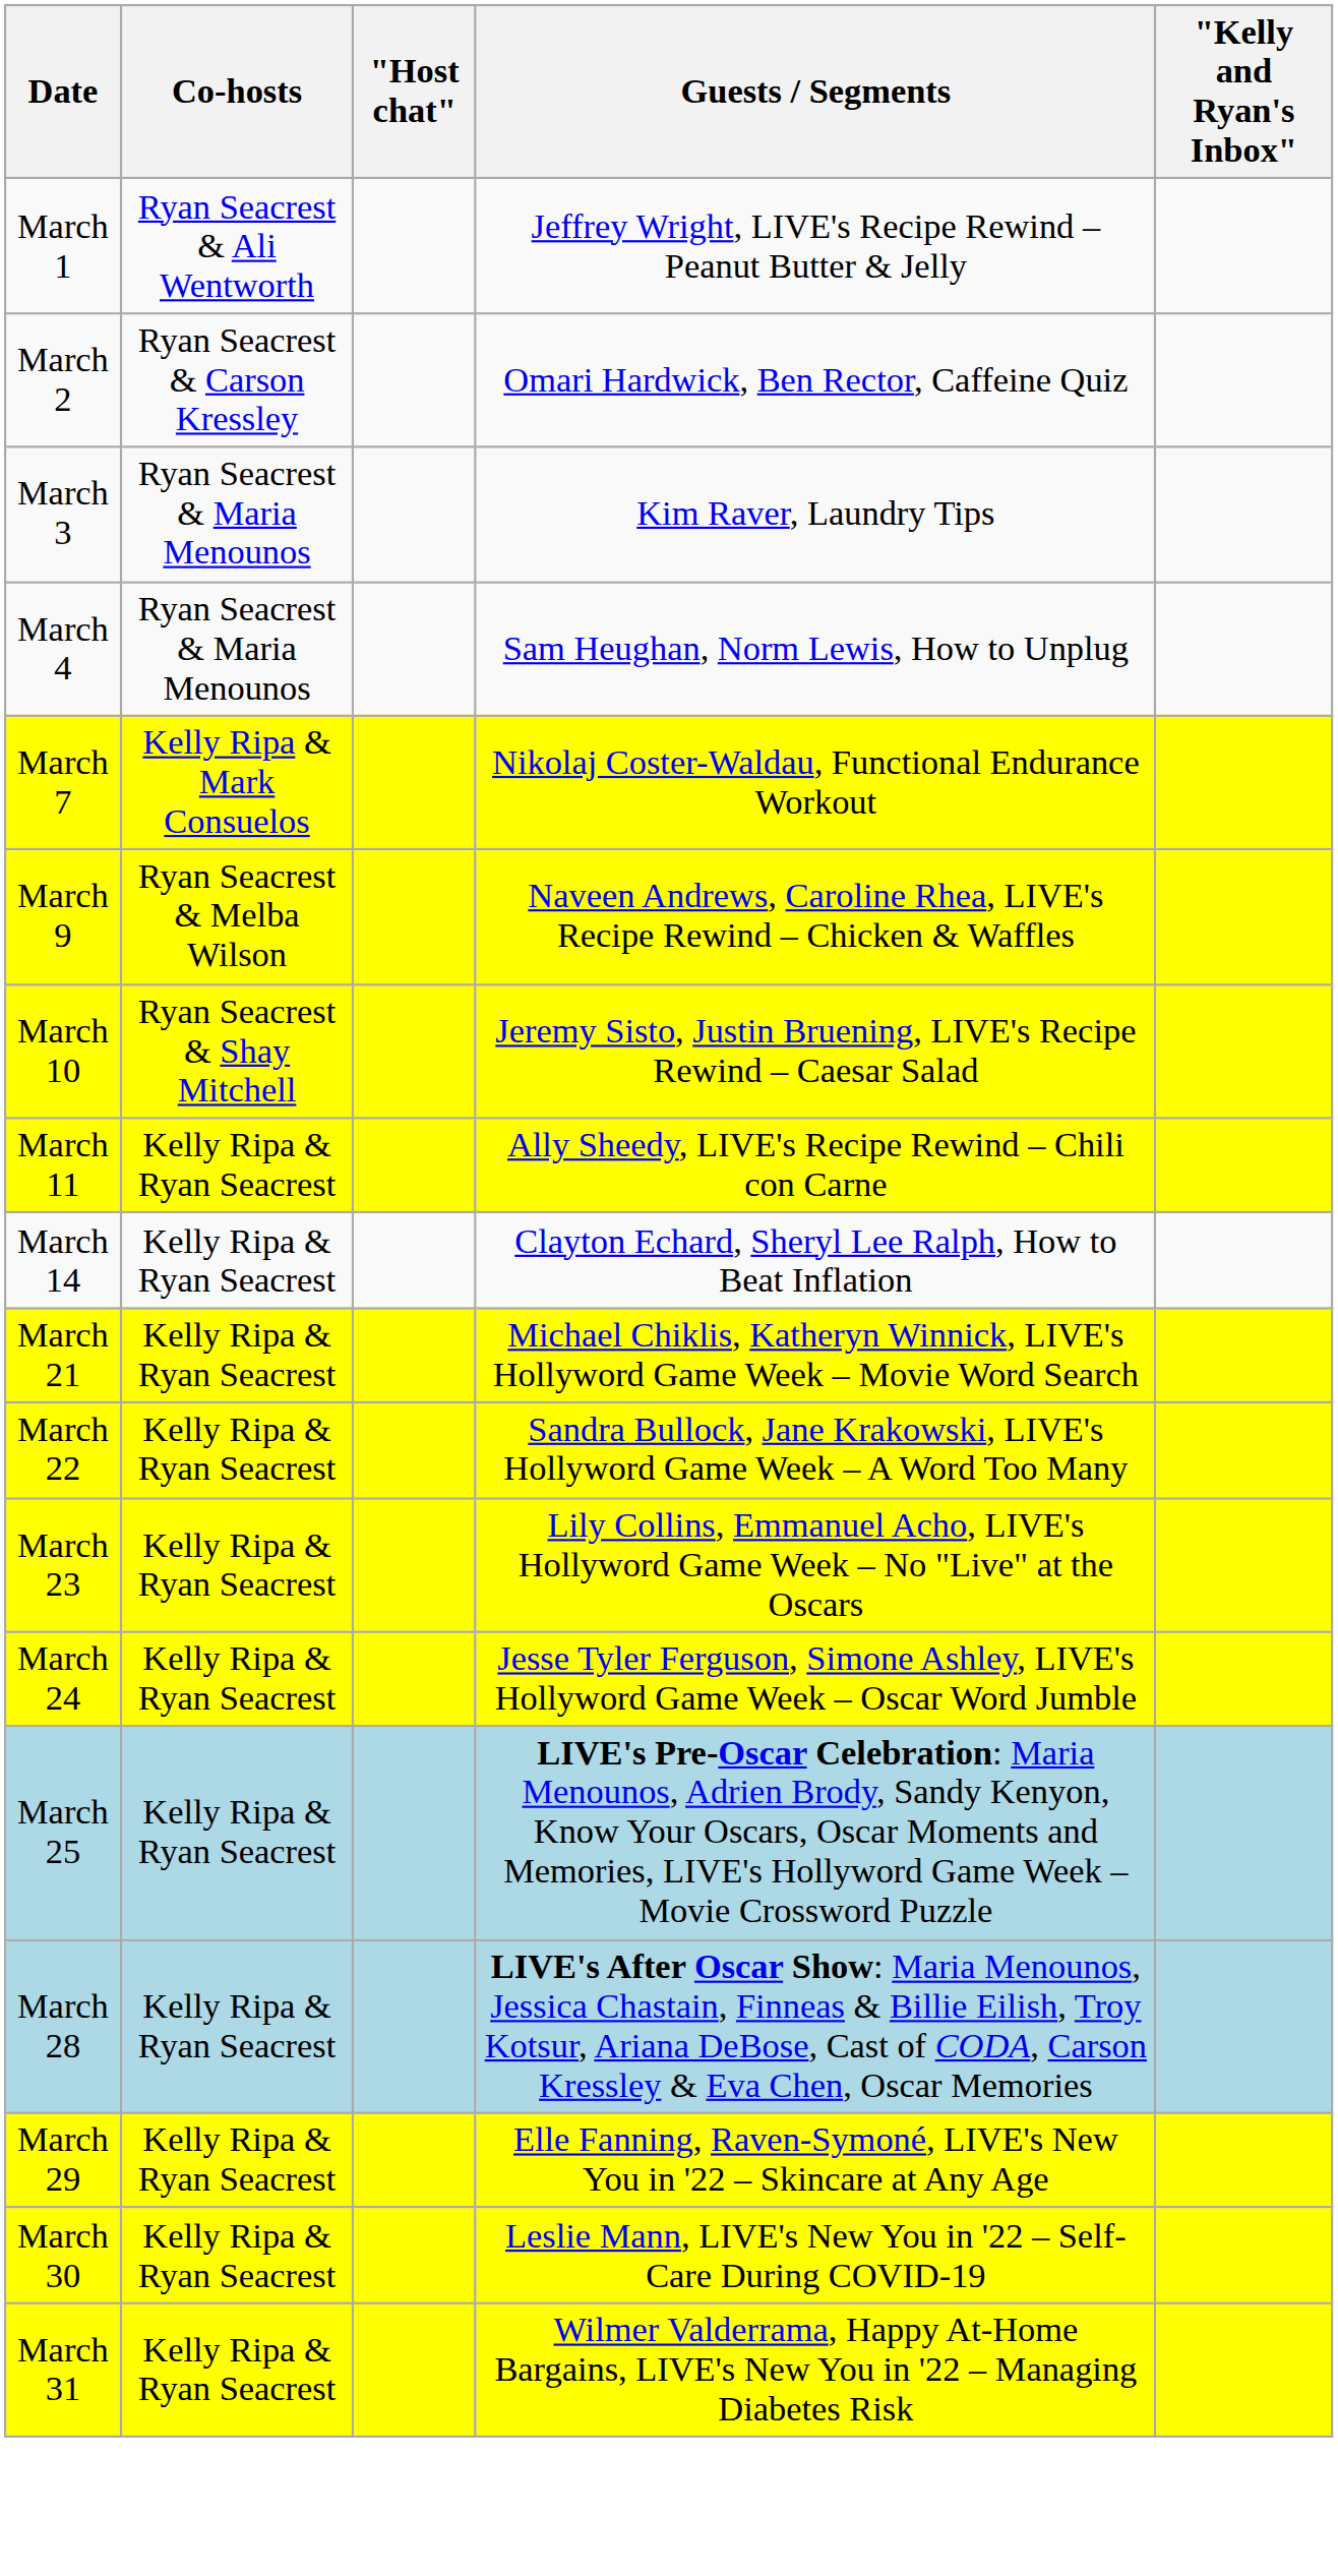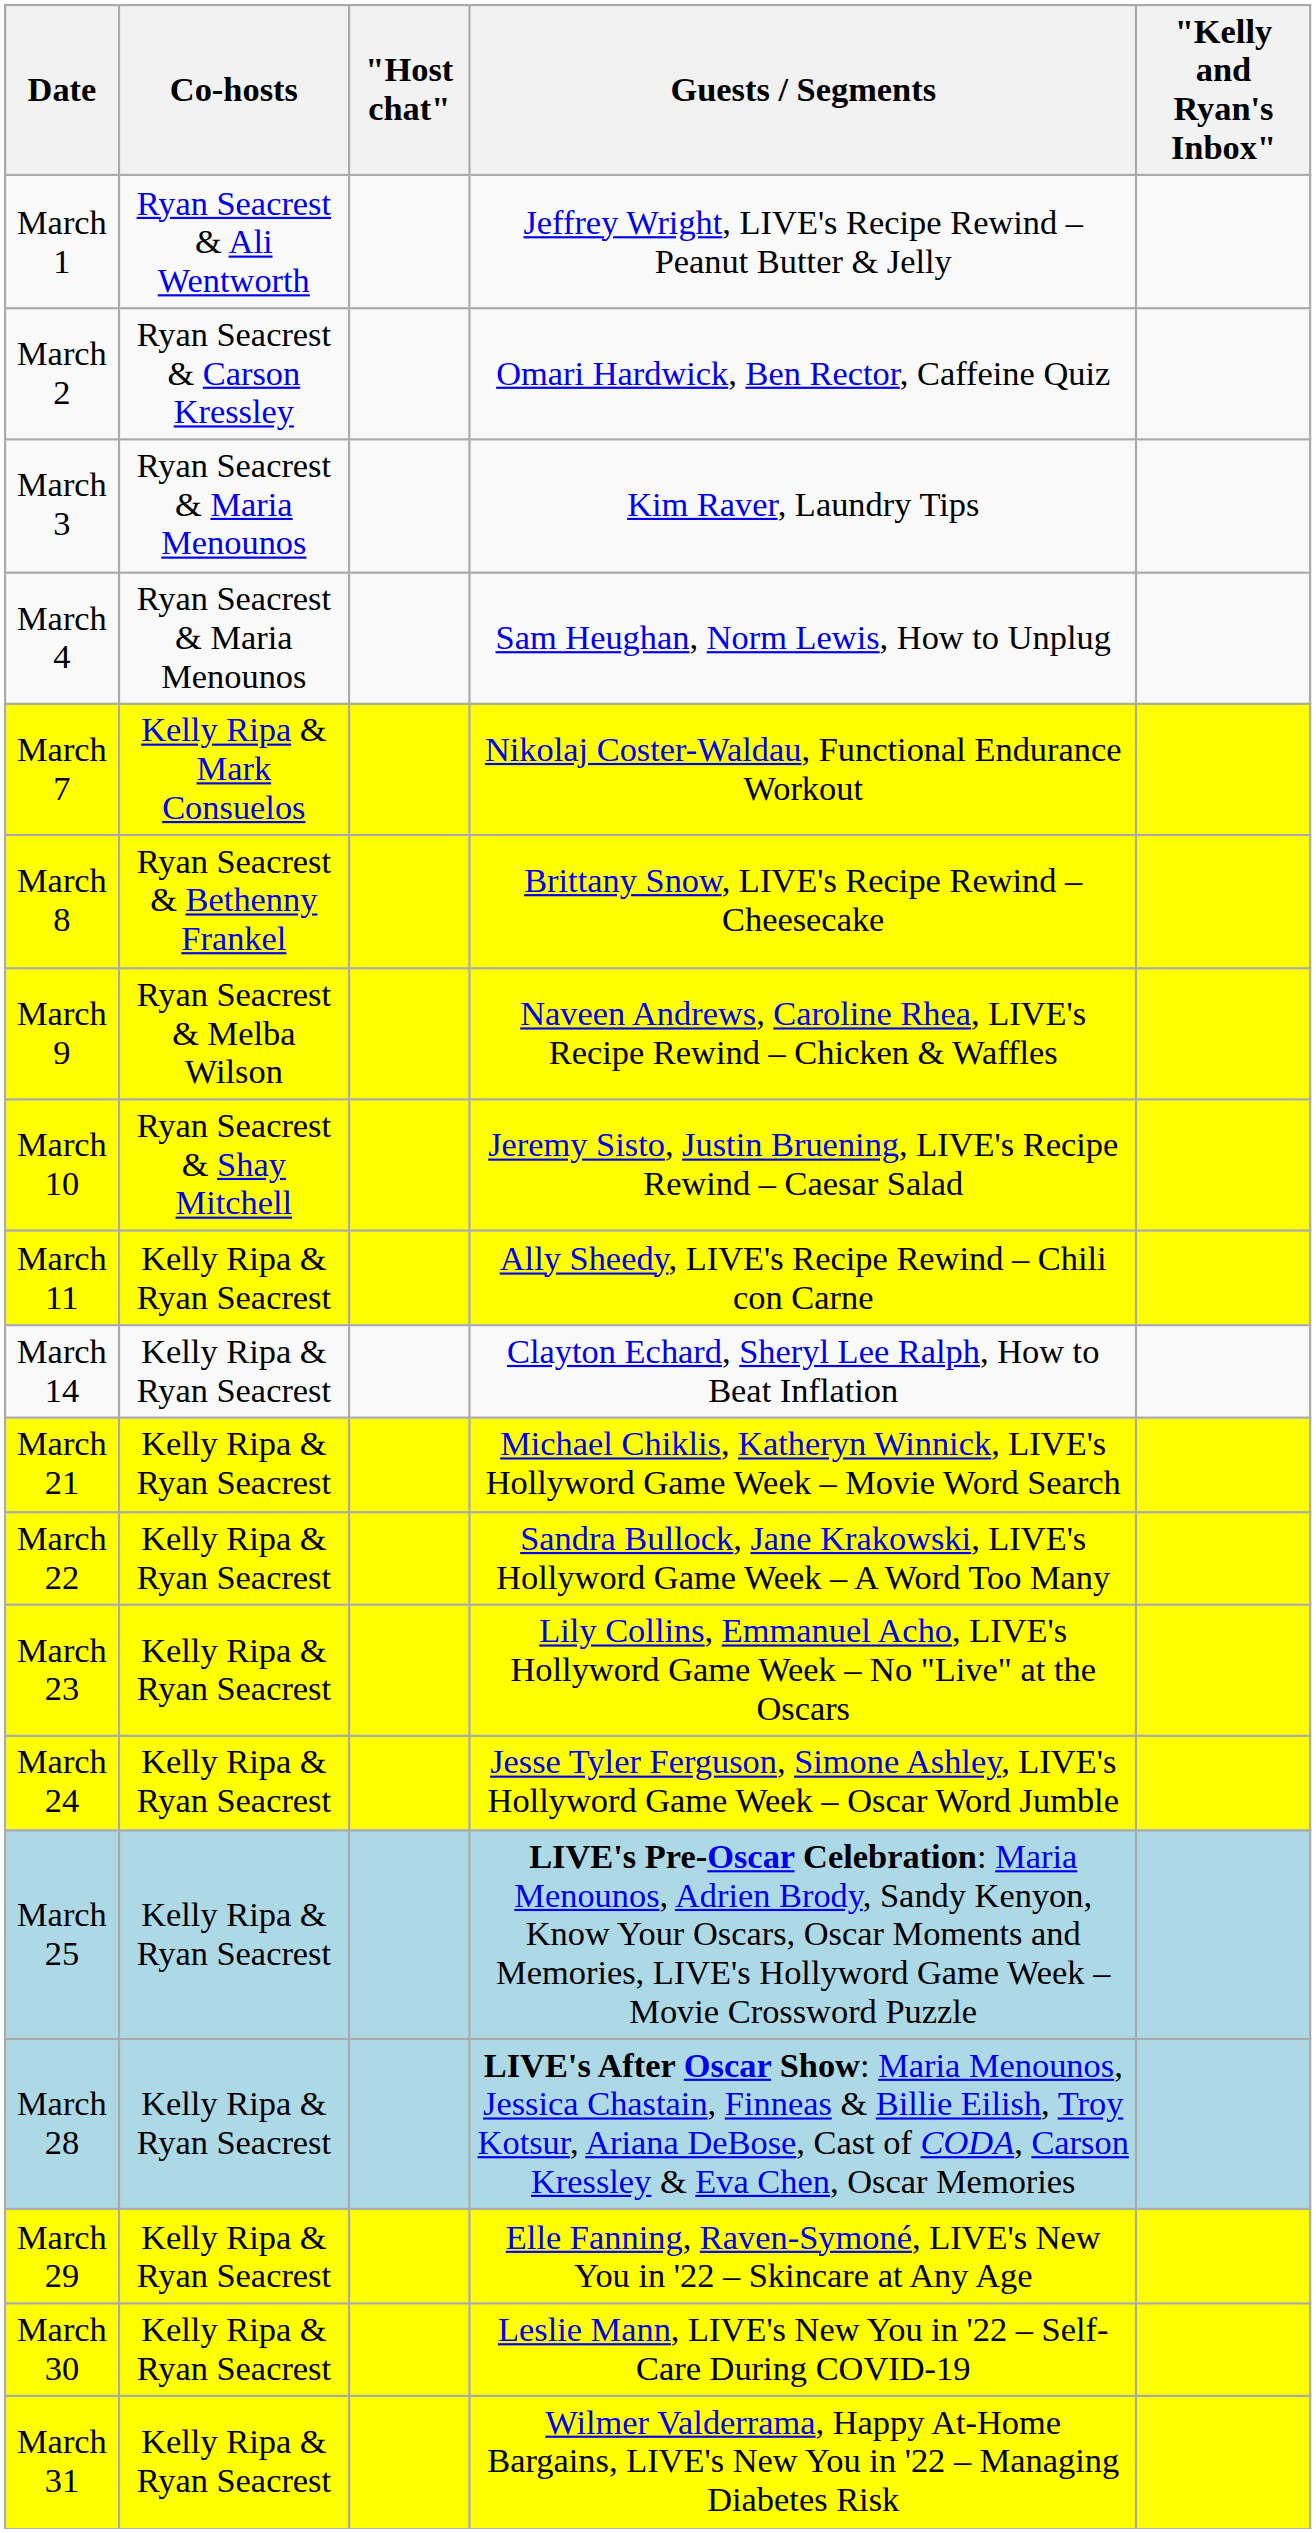 <table class="wikitable sortable" style="text-align:center;">
 <tr>
 <th>Date</th>
 <th>Co-hosts</th>
 <th>"Host chat"</th>
 <th>Guests / Segments</th>
 <th>"Kelly and Ryan's Inbox"</th>
 </tr>
 <tr>
 <td>March 1</td>
 <td><a href='#'>Ryan Seacrest</a> & <a href='#'>Ali Wentworth</a></td>
 <td></td>
 <td><a href='#'>Jeffrey Wright</a>, LIVE's Recipe Rewind – Peanut Butter & Jelly</td>
 <td></td>
 </tr>
 <tr>
 <td>March 2</td>
 <td>Ryan Seacrest & <a href='#'>Carson Kressley</a></td>
 <td></td>
 <td><a href='#'>Omari Hardwick</a>, <a href='#'>Ben Rector</a>, Caffeine Quiz</td>
 <td></td>
 </tr>
 <tr>
 <td>March 3</td>
 <td>Ryan Seacrest & <a href='#'>Maria Menounos</a></td>
 <td></td>
 <td><a href='#'>Kim Raver</a>, Laundry Tips</td>
 <td></td>
 </tr>
 <tr>
 <td>March 4</td>
 <td>Ryan Seacrest & Maria Menounos</td>
 <td></td>
 <td><a href='#'>Sam Heughan</a>, <a href='#'>Norm Lewis</a>, How to Unplug</td>
 <td></td>
 </tr>
 <tr style="background:yellow;">
 <td>March 7</td>
 <td><a href='#'>Kelly Ripa</a> & <a href='#'>Mark Consuelos</a></td>
 <td></td>
 <td><a href='#'>Nikolaj Coster-Waldau</a>, Functional Endurance Workout</td>
+<td></td>
+</tr>
+<tr style="background:yellow;">
+<td>March 8</td>
+<td>Ryan Seacrest & <a href='#'>Bethenny Frankel</a></td>
+<td></td>
+<td><a href='#'>Brittany Snow</a>, LIVE's Recipe Rewind – Cheesecake</td>
 <td></td>
 </tr>
 <tr style="background:yellow;">
 <td>March 9</td>
 <td>Ryan Seacrest & Melba Wilson</td>
 <td></td>
 <td><a href='#'>Naveen Andrews</a>, <a href='#'>Caroline Rhea</a>, LIVE's Recipe Rewind – Chicken & Waffles</td>
 <td></td>
 </tr>
 <tr style="background:yellow;">
 <td>March 10</td>
 <td>Ryan Seacrest & <a href='#'>Shay Mitchell</a></td>
 <td></td>
 <td><a href='#'>Jeremy Sisto</a>, <a href='#'>Justin Bruening</a>, LIVE's Recipe Rewind – Caesar Salad</td>
 <td></td>
 </tr>
 <tr style="background:yellow;">
 <td>March 11</td>
 <td>Kelly Ripa & Ryan Seacrest</td>
 <td></td>
 <td><a href='#'>Ally Sheedy</a>, LIVE's Recipe Rewind – Chili con Carne</td>
 <td></td>
 </tr>
 <tr>
 <td>March 14</td>
 <td>Kelly Ripa & Ryan Seacrest</td>
 <td></td>
 <td><a href='#'>Clayton Echard</a>, <a href='#'>Sheryl Lee Ralph</a>, How to Beat Inflation</td>
 <td></td>
 </tr>
 <tr style="background:yellow;">
 <td>March 21</td>
 <td>Kelly Ripa & Ryan Seacrest</td>
 <td></td>
 <td><a href='#'>Michael Chiklis</a>, <a href='#'>Katheryn Winnick</a>, LIVE's Hollyword Game Week – Movie Word Search</td>
 <td></td>
 </tr>
 <tr style="background:yellow;">
 <td>March 22</td>
 <td>Kelly Ripa & Ryan Seacrest</td>
 <td></td>
 <td><a href='#'>Sandra Bullock</a>, <a href='#'>Jane Krakowski</a>, LIVE's Hollyword Game Week – A Word Too Many</td>
 <td></td>
 </tr>
 <tr style="background:yellow;">
 <td>March 23</td>
 <td>Kelly Ripa & Ryan Seacrest</td>
 <td></td>
 <td><a href='#'>Lily Collins</a>, <a href='#'>Emmanuel Acho</a>, LIVE's Hollyword Game Week – No "Live" at the Oscars</td>
 <td></td>
 </tr>
 <tr style="background:yellow;">
 <td>March 24</td>
 <td>Kelly Ripa & Ryan Seacrest</td>
 <td></td>
 <td><a href='#'>Jesse Tyler Ferguson</a>, <a href='#'>Simone Ashley</a>, LIVE's Hollyword Game Week – Oscar Word Jumble</td>
 <td></td>
 </tr>
 <tr style="background:lightblue;">
 <td>March 25</td>
 <td>Kelly Ripa & Ryan Seacrest</td>
 <td></td>
 <td><strong>LIVE's Pre-<a href='#'>Oscar</a> Celebration</strong>: <a href='#'>Maria Menounos</a>, <a href='#'>Adrien Brody</a>, Sandy Kenyon, Know Your Oscars, Oscar Moments and Memories, LIVE's Hollyword Game Week – Movie Crossword Puzzle</td>
 <td></td>
 </tr>
 <tr style="background:lightblue;">
 <td>March 28</td>
 <td>Kelly Ripa & Ryan Seacrest</td>
 <td></td>
 <td><strong>LIVE's After <a href='#'>Oscar</a> Show</strong>: <a href='#'>Maria Menounos</a>, <a href='#'>Jessica Chastain</a>, <a href='#'>Finneas</a> & <a href='#'>Billie Eilish</a>, <a href='#'>Troy Kotsur</a>, <a href='#'>Ariana DeBose</a>, Cast of <em><a href='#'>CODA</a></em>, <a href='#'>Carson Kressley</a> & <a href='#'>Eva Chen</a>, Oscar Memories</td>
 <td></td>
 </tr>
 <tr style="background:yellow;">
 <td>March 29</td>
 <td>Kelly Ripa & Ryan Seacrest</td>
 <td></td>
 <td><a href='#'>Elle Fanning</a>, <a href='#'>Raven-Symoné</a>, LIVE's New You in '22 – Skincare at Any Age</td>
 <td></td>
 </tr>
 <tr style="background:yellow;">
 <td>March 30</td>
 <td>Kelly Ripa & Ryan Seacrest</td>
 <td></td>
 <td><a href='#'>Leslie Mann</a>, LIVE's New You in '22 – Self-Care During COVID-19</td>
 <td></td>
 </tr>
 <tr style="background:yellow;">
 <td>March 31</td>
 <td>Kelly Ripa & Ryan Seacrest</td>
 <td></td>
 <td><a href='#'>Wilmer Valderrama</a>, Happy At-Home Bargains, LIVE's New You in '22 – Managing Diabetes Risk</td>
 <td></td>
 </tr>
 </table>
